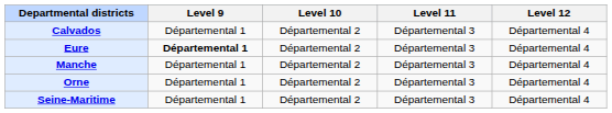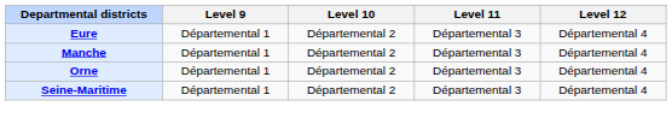 <table class="wikitable" style="text-align: center;">
 <tr style="background:#dfecff;">
 <th width="20%" style="background:#bfd7ff;">Departmental districts</th>
 <th width="16%">Level 9</th>
 <th width="16%">Level 10</th>
 <th width="16%">Level 11</th>
 <th width="16%">Level 12</th>
 </tr>
 <tr align="center">
-<th style="background:#dfecff;"><a href='#'>Calvados</a></th>
+<th style="background:#dfecff;"><a href='#'>Eure</a></th>
 <td>Départemental 1</td>
-<td>Départemental 2</td>
-<td>Départemental 3</td>
-<td>Départemental 4</td>
-</tr>
-<tr align="center">
-<th style="background:#dfecff;"><a href='#'>Eure</a></th>
-<td><strong>Départemental 1</strong></td>
 <td>Départemental 2</td>
 <td>Départemental 3</td>
 <td>Départemental 4</td>
 </tr>
 <tr align="center">
 <th style="background:#dfecff;"><a href='#'>Manche</a></th>
 <td>Départemental 1</td>
 <td>Départemental 2</td>
 <td>Départemental 3</td>
 <td>Départemental 4</td>
 </tr>
 <tr align="center">
 <th style="background:#dfecff;"><a href='#'>Orne</a></th>
 <td>Départemental 1</td>
 <td>Départemental 2</td>
 <td>Départemental 3</td>
 <td>Départemental 4</td>
 </tr>
 <tr align="center">
 <th style="background:#dfecff;"><a href='#'>Seine-Maritime</a></th>
 <td>Départemental 1</td>
 <td>Départemental 2</td>
 <td>Départemental 3</td>
 <td>Départemental 4</td>
 </tr>
 </table>
